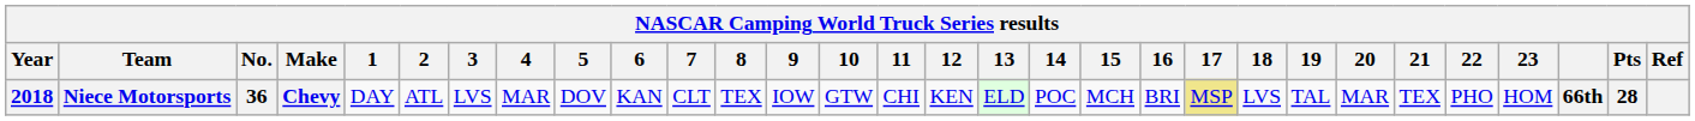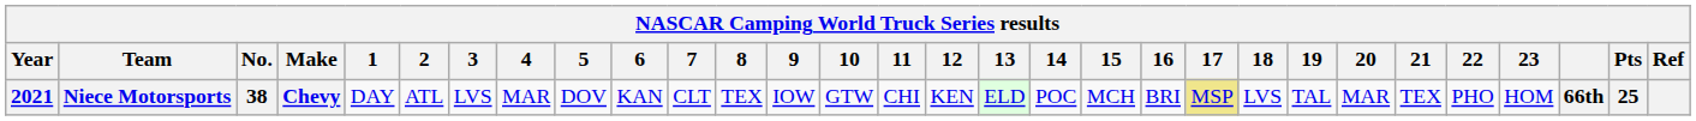 <table class="wikitable" style="text-align:center; font-size:75%">
 <tr>
 <th colspan=30><a href='#'>NASCAR Camping World Truck Series</a> results</th>
 </tr>
 <tr>
 <th>Year</th>
 <th>Team</th>
 <th>No.</th>
 <th>Make</th>
 <th>1</th>
 <th>2</th>
 <th>3</th>
 <th>4</th>
 <th>5</th>
 <th>6</th>
 <th>7</th>
 <th>8</th>
 <th>9</th>
 <th>10</th>
 <th>11</th>
 <th>12</th>
 <th>13</th>
 <th>14</th>
 <th>15</th>
 <th>16</th>
 <th>17</th>
 <th>18</th>
 <th>19</th>
 <th>20</th>
 <th>21</th>
 <th>22</th>
 <th>23</th>
 <th></th>
 <th>Pts</th>
 <th>Ref</th>
 </tr>
 <tr>
-<th><a href='#'>2018</a></th>
+<th><a href='#'>2021</a></th>
 <th><a href='#'>Niece Motorsports</a></th>
-<th>36</th>
+<th>38</th>
 <th><a href='#'>Chevy</a></th>
 <td><a href='#'>DAY</a></td>
 <td><a href='#'>ATL</a></td>
 <td><a href='#'>LVS</a></td>
 <td><a href='#'>MAR</a></td>
 <td><a href='#'>DOV</a></td>
 <td><a href='#'>KAN</a></td>
 <td><a href='#'>CLT</a></td>
 <td><a href='#'>TEX</a></td>
 <td><a href='#'>IOW</a></td>
 <td><a href='#'>GTW</a></td>
 <td><a href='#'>CHI</a></td>
 <td><a href='#'>KEN</a></td>
 <td style="background:#DFFFDF;"><a href='#'>ELD</a><br></td>
 <td><a href='#'>POC</a></td>
 <td><a href='#'>MCH</a></td>
 <td><a href='#'>BRI</a></td>
 <td style="background: khaki;"><a href='#'>MSP</a></td>
 <td><a href='#'>LVS</a></td>
 <td><a href='#'>TAL</a></td>
 <td><a href='#'>MAR</a></td>
 <td><a href='#'>TEX</a></td>
 <td><a href='#'>PHO</a></td>
 <td><a href='#'>HOM</a></td>
 <th>66th</th>
-<th>28</th>
+<th>25</th>
 <th></th>
 </tr>
 </table>
